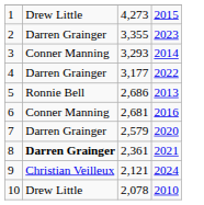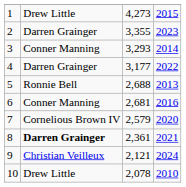 <table class="wikitable">
 <tr>
 </tr>
 <tr>
 <td>1</td>
 <td>Drew Little</td>
 <td><abbr>4,273</abbr></td>
 <td><a href='#'>2015</a></td>
 </tr>
 <tr>
 <td>2</td>
 <td>Darren Grainger</td>
 <td><abbr>3,355</abbr></td>
 <td><a href='#'>2023</a></td>
 </tr>
 <tr>
 <td>3</td>
 <td>Conner Manning</td>
 <td><abbr>3,293</abbr></td>
 <td><a href='#'>2014</a></td>
 </tr>
 <tr>
 <td>4</td>
 <td>Darren Grainger</td>
 <td><abbr>3,177</abbr></td>
 <td><a href='#'>2022</a></td>
 </tr>
 <tr>
 <td>5</td>
 <td>Ronnie Bell</td>
-<td><abbr>2,686</abbr></td>
+<td><abbr>2,688</abbr></td>
 <td><a href='#'>2013</a></td>
 </tr>
 <tr>
 <td>6</td>
 <td>Conner Manning</td>
 <td><abbr>2,681</abbr></td>
 <td><a href='#'>2016</a></td>
 </tr>
 <tr>
 <td>7</td>
-<td>Darren Grainger</td>
+<td>Cornelious Brown IV</td>
 <td><abbr>2,579</abbr></td>
 <td><a href='#'>2020</a></td>
 </tr>
 <tr>
 <td>8</td>
 <td><strong>Darren Grainger</strong></td>
 <td><abbr>2,361</abbr></td>
 <td><a href='#'>2021</a></td>
 </tr>
 <tr>
 <td>9</td>
 <td><a href='#'>Christian Veilleux</a></td>
 <td><abbr>2,121</abbr></td>
 <td><a href='#'>2024</a></td>
 </tr>
 <tr>
 <td>10</td>
 <td>Drew Little</td>
 <td><abbr>2,078</abbr></td>
 <td><a href='#'>2010</a></td>
 </tr>
 </table>
